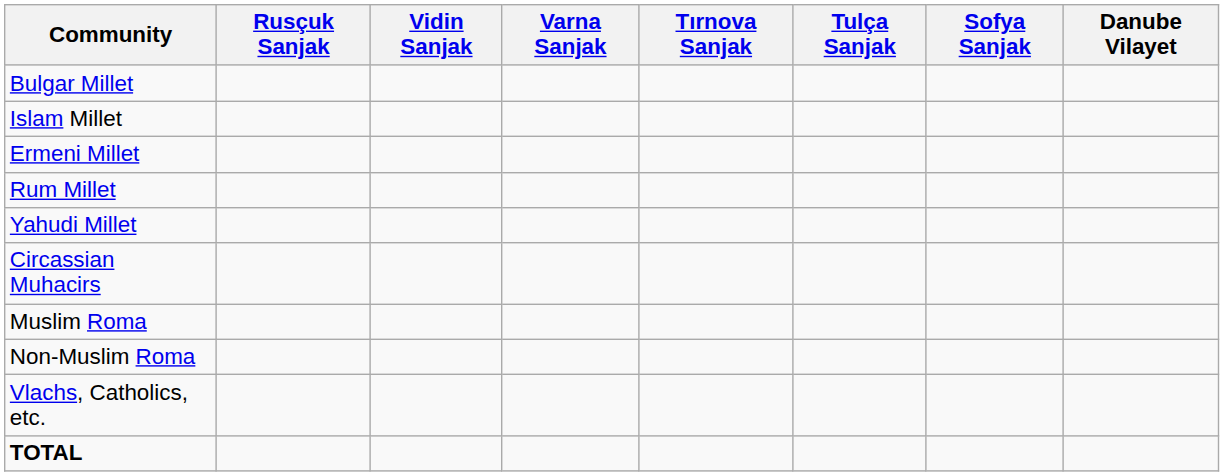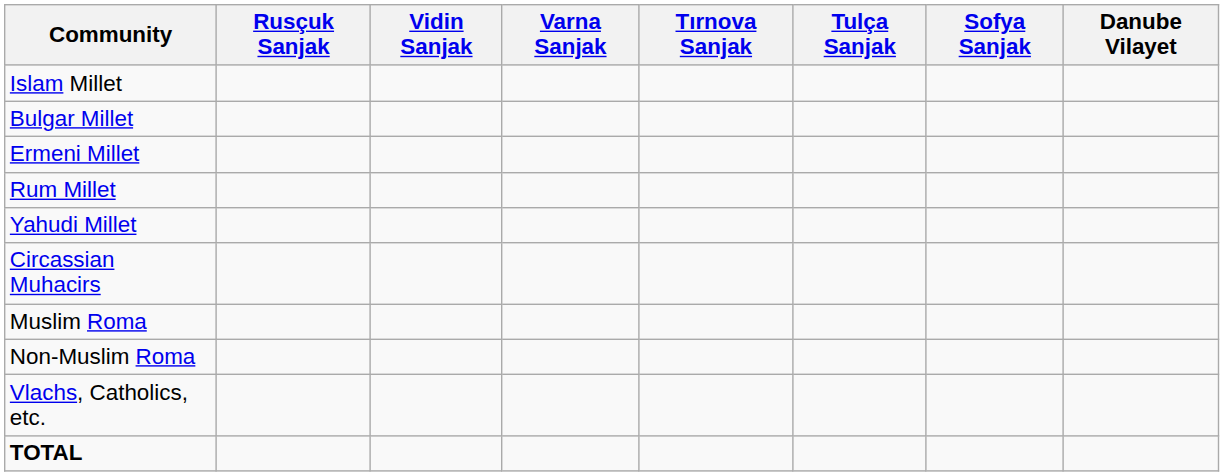 <table class="wikitable sortable">
 <tr>
 <th>Community</th>
 <th><a href='#'>Rusçuk</a> <a href='#'>Sanjak</a></th>
 <th><a href='#'>Vidin</a> <a href='#'>Sanjak</a></th>
 <th><a href='#'>Varna</a> <a href='#'>Sanjak</a></th>
 <th><a href='#'>Tırnova</a> <a href='#'>Sanjak</a></th>
 <th><a href='#'>Tulça</a> <a href='#'>Sanjak</a></th>
 <th><a href='#'>Sofya</a> <a href='#'>Sanjak</a></th>
 <th>Danube Vilayet</th>
 </tr>
 <tr>
-<td><a href='#'>Bulgar Millet</a></td>
+<td><a href='#'>Islam</a> Millet</td>
 <td></td>
 <td></td>
 <td></td>
 <td></td>
 <td></td>
 <td></td>
 <td></td>
 </tr>
 <tr>
-<td><a href='#'>Islam</a> Millet</td>
+<td><a href='#'>Bulgar Millet</a></td>
 <td></td>
 <td></td>
 <td></td>
 <td></td>
 <td></td>
 <td></td>
 <td></td>
 </tr>
 <tr>
 <td><a href='#'>Ermeni Millet</a></td>
 <td></td>
 <td></td>
 <td></td>
 <td></td>
 <td></td>
 <td></td>
 <td></td>
 </tr>
 <tr>
 <td><a href='#'>Rum Millet</a></td>
 <td></td>
 <td></td>
 <td></td>
 <td></td>
 <td></td>
 <td></td>
 <td></td>
 </tr>
 <tr>
 <td><a href='#'>Yahudi Millet</a></td>
 <td></td>
 <td></td>
 <td></td>
 <td></td>
 <td></td>
 <td></td>
 <td></td>
 </tr>
 <tr>
 <td><a href='#'>Circassian</a> <a href='#'>Muhacirs</a></td>
 <td></td>
 <td></td>
 <td></td>
 <td></td>
 <td></td>
 <td></td>
 <td></td>
 </tr>
 <tr>
 <td>Muslim <a href='#'>Roma</a></td>
 <td></td>
 <td></td>
 <td></td>
 <td></td>
 <td></td>
 <td></td>
 <td></td>
 </tr>
 <tr>
 <td>Non-Muslim <a href='#'>Roma</a></td>
 <td></td>
 <td></td>
 <td></td>
 <td></td>
 <td></td>
 <td></td>
 <td></td>
 </tr>
 <tr>
 <td><a href='#'>Vlachs</a>, Catholics, etc.</td>
 <td></td>
 <td></td>
 <td></td>
 <td></td>
 <td></td>
 <td></td>
 <td></td>
 </tr>
 <tr>
 <td><strong>TOTAL</strong></td>
 <td></td>
 <td></td>
 <td></td>
 <td></td>
 <td></td>
 <td></td>
 <td></td>
 </tr>
 </table>
